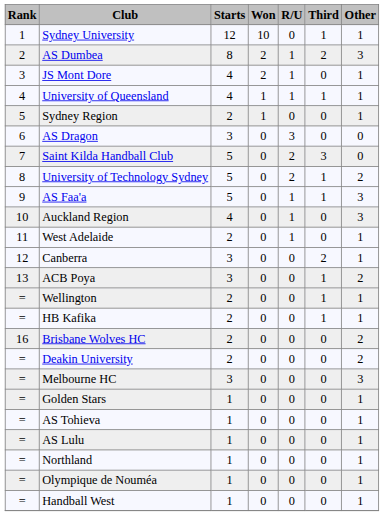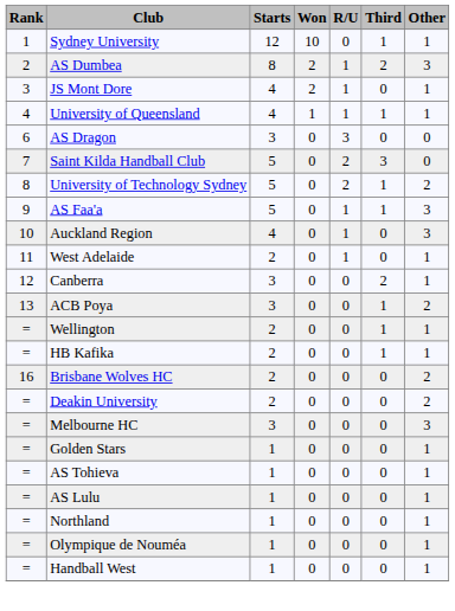 <table align="center" bgcolor="#f7f8ff" cellpadding="3" cellspacing="0" border="1" style="font-size: 95%; border: gray solid 1px; border-collapse: collapse;text-align: center;">
 <tr bgcolor="#CCCCCC" style="background-color: silver;">
 <th>Rank</th>
 <th>Club</th>
 <th>Starts<small></small></th>
 <th>Won <small></small></th>
 <th>R/U <small></small></th>
 <th>Third</th>
 <th>Other</th>
 </tr>
 <tr>
 <td>1</td>
 <td align=left> <a href='#'>Sydney University</a></td>
 <td>12</td>
 <td>10</td>
 <td>0</td>
 <td>1</td>
 <td>1</td>
 </tr>
 <tr bgcolor="#EFEFEF">
 <td>2</td>
 <td align=left> <a href='#'>AS Dumbea</a></td>
 <td>8</td>
 <td>2</td>
 <td>1</td>
 <td>2</td>
 <td>3</td>
 </tr>
 <tr>
 <td>3</td>
 <td align=left> <a href='#'>JS Mont Dore</a></td>
 <td>4</td>
 <td>2</td>
 <td>1</td>
 <td>0</td>
 <td>1</td>
 </tr>
 <tr>
 <td>4</td>
 <td align="left"> <a href='#'>University of Queensland</a></td>
 <td>4</td>
 <td>1</td>
 <td>1</td>
 <td>1</td>
-<td>1</td>
-</tr>
-<tr bgcolor="#EFEFEF">
-<td>5</td>
-<td align=left> Sydney Region</td>
-<td>2</td>
-<td>1</td>
-<td>0</td>
-<td>0</td>
 <td>1</td>
 </tr>
 <tr>
 <td>6</td>
 <td align=left> <a href='#'>AS Dragon</a></td>
 <td>3</td>
 <td>0</td>
 <td>3</td>
 <td>0</td>
 <td>0</td>
 </tr>
 <tr bgcolor="#EFEFEF">
 <td>7</td>
 <td align=left> <a href='#'>Saint Kilda Handball Club</a></td>
 <td>5</td>
 <td>0</td>
 <td>2</td>
 <td>3</td>
 <td>0</td>
 </tr>
 <tr>
 <td>8</td>
 <td align=left> <a href='#'>University of Technology Sydney</a></td>
 <td>5</td>
 <td>0</td>
 <td>2</td>
 <td>1</td>
 <td>2</td>
 </tr>
 <tr>
 <td>9</td>
 <td align=left> <a href='#'>AS Faa'a</a></td>
 <td>5</td>
 <td>0</td>
 <td>1</td>
 <td>1</td>
 <td>3</td>
 </tr>
 <tr bgcolor="#EFEFEF">
 <td>10</td>
 <td align=left> Auckland Region</td>
 <td>4</td>
 <td>0</td>
 <td>1</td>
 <td>0</td>
 <td>3</td>
 </tr>
 <tr>
 <td>11</td>
 <td align=left> West Adelaide</td>
 <td>2</td>
 <td>0</td>
 <td>1</td>
 <td>0</td>
 <td>1</td>
 </tr>
 <tr>
 <td>12</td>
 <td align=left> Canberra</td>
 <td>3</td>
 <td>0</td>
 <td>0</td>
 <td>2</td>
 <td>1</td>
 </tr>
 <tr bgcolor="#EFEFEF">
 <td>13</td>
 <td align="left"> ACB Poya</td>
 <td>3</td>
 <td>0</td>
 <td>0</td>
 <td>1</td>
 <td>2</td>
 </tr>
 <tr bgcolor="#EFEFEF">
 <td>=</td>
 <td align=left> Wellington</td>
 <td>2</td>
 <td>0</td>
 <td>0</td>
 <td>1</td>
 <td>1</td>
 </tr>
 <tr>
 <td>=</td>
 <td align=left> HB Kafika</td>
 <td>2</td>
 <td>0</td>
 <td>0</td>
 <td>1</td>
 <td>1</td>
 </tr>
 <tr bgcolor="#EFEFEF">
 <td>16</td>
 <td align=left> <a href='#'>Brisbane Wolves HC</a></td>
 <td>2</td>
 <td>0</td>
 <td>0</td>
 <td>0</td>
 <td>2</td>
 </tr>
 <tr>
 <td>=</td>
 <td align=left> <a href='#'>Deakin University</a></td>
 <td>2</td>
 <td>0</td>
 <td>0</td>
 <td>0</td>
 <td>2</td>
 </tr>
 <tr bgcolor="#EFEFEF">
 <td>=</td>
 <td align=left> Melbourne HC</td>
 <td>3</td>
 <td>0</td>
 <td>0</td>
 <td>0</td>
 <td>3</td>
 </tr>
 <tr bgcolor="#EFEFEF">
 <td>=</td>
 <td align=left> Golden Stars</td>
 <td>1</td>
 <td>0</td>
 <td>0</td>
 <td>0</td>
 <td>1</td>
 </tr>
 <tr>
 <td>=</td>
 <td align=left> AS Tohieva</td>
 <td>1</td>
 <td>0</td>
 <td>0</td>
 <td>0</td>
 <td>1</td>
 </tr>
 <tr bgcolor="#EFEFEF">
 <td>=</td>
 <td align=left> AS Lulu</td>
 <td>1</td>
 <td>0</td>
 <td>0</td>
 <td>0</td>
 <td>1</td>
 </tr>
 <tr>
 <td>=</td>
 <td align=left> Northland</td>
 <td>1</td>
 <td>0</td>
 <td>0</td>
 <td>0</td>
 <td>1</td>
 </tr>
 <tr bgcolor="#EFEFEF">
 <td>=</td>
 <td align=left> Olympique de Nouméa</td>
 <td>1</td>
 <td>0</td>
 <td>0</td>
 <td>0</td>
 <td>1</td>
 </tr>
 <tr>
 <td>=</td>
 <td align=left> Handball West</td>
 <td>1</td>
 <td>0</td>
 <td>0</td>
 <td>0</td>
 <td>1</td>
 </tr>
 <tr bgcolor="#EFEFEF">
 </tr>
 </table>
